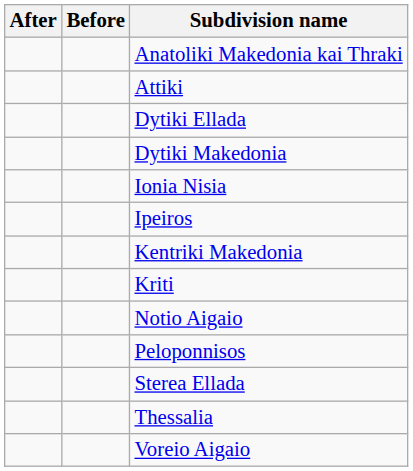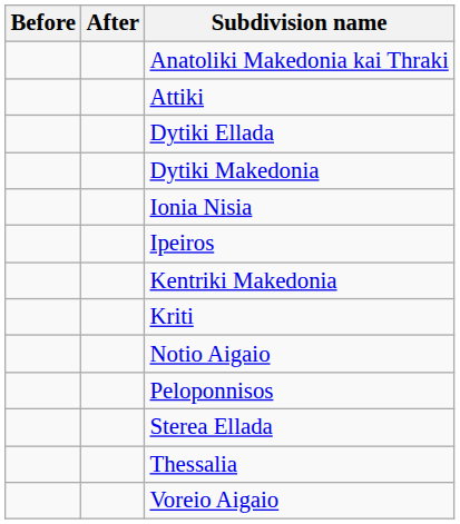 <table class="wikitable sortable mw-collapsible">
 <tr>
+<th>Before</th>
 <th>After</th>
-<th>Before</th>
 <th>Subdivision name</th>
 </tr>
 <tr>
 <td></td>
 <td></td>
 <td><a href='#'>Anatoliki Makedonia kai Thraki</a></td>
 </tr>
 <tr>
 <td></td>
 <td></td>
 <td><a href='#'>Attiki</a></td>
 </tr>
 <tr>
 <td></td>
 <td></td>
 <td><a href='#'>Dytiki Ellada</a></td>
 </tr>
 <tr>
 <td></td>
 <td></td>
 <td><a href='#'>Dytiki Makedonia</a></td>
 </tr>
 <tr>
 <td></td>
 <td></td>
 <td><a href='#'>Ionia Nisia</a></td>
 </tr>
 <tr>
 <td></td>
 <td></td>
 <td><a href='#'>Ipeiros</a></td>
 </tr>
 <tr>
 <td></td>
 <td></td>
 <td><a href='#'>Kentriki Makedonia</a></td>
 </tr>
 <tr>
 <td></td>
 <td></td>
 <td><a href='#'>Kriti</a></td>
 </tr>
 <tr>
 <td></td>
 <td></td>
 <td><a href='#'>Notio Aigaio</a></td>
 </tr>
 <tr>
 <td></td>
 <td></td>
 <td><a href='#'>Peloponnisos</a></td>
 </tr>
 <tr>
 <td></td>
 <td></td>
 <td><a href='#'>Sterea Ellada</a></td>
 </tr>
 <tr>
 <td></td>
 <td></td>
 <td><a href='#'>Thessalia</a></td>
 </tr>
 <tr>
 <td></td>
 <td></td>
 <td><a href='#'>Voreio Aigaio</a></td>
 </tr>
 </table>
